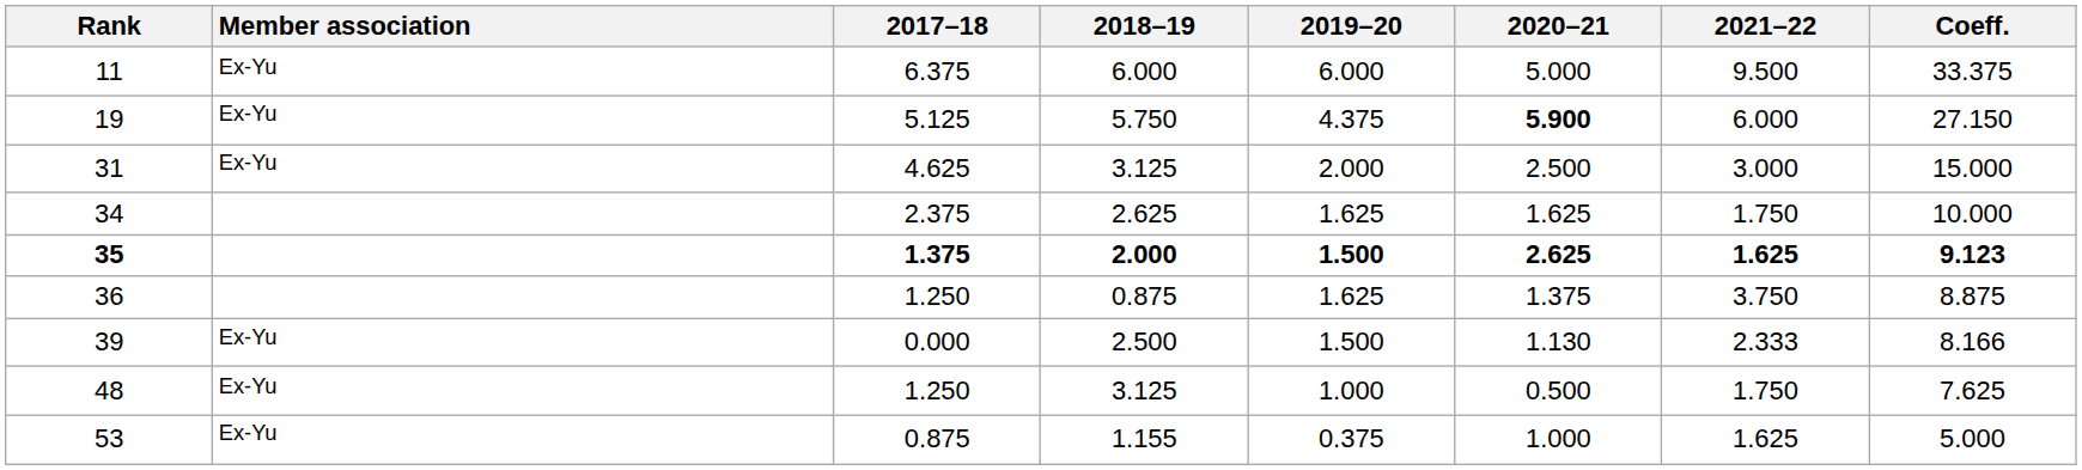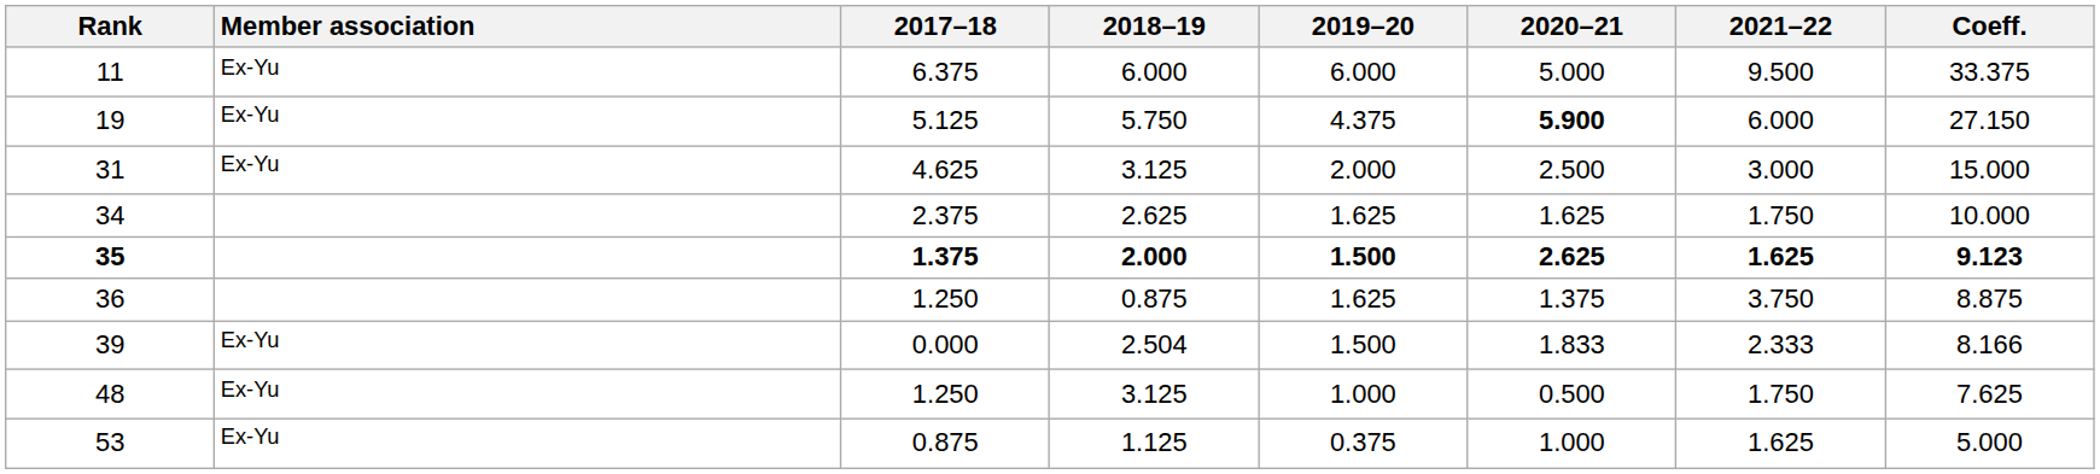 <table class="wikitable sortable" style="width:100%; text-align:center;">
 <tr>
 <th style="width:10%">Rank</th>
 <th style="width:30%; text-align:left;">Member association</th>
 <th style="width:10%">2017–18</th>
 <th style="width:10%">2018–19</th>
 <th style="width:10%">2019–20</th>
 <th style="width:10%">2020–21</th>
 <th style="width:10%">2021–22</th>
 <th style="width:10%">Coeff.</th>
 </tr>
 <tr bgcolor=#FFFFFF>
 <td>11</td>
 <td style="text-align:left"><sup>Ex-Yu</sup></td>
 <td>6.375</td>
 <td>6.000</td>
 <td>6.000</td>
 <td>5.000</td>
 <td>9.500</td>
 <td>33.375</td>
 </tr>
 <tr bgcolor=#FFFFFF>
 <td>19</td>
 <td style="text-align:left"><sup>Ex-Yu</sup></td>
 <td>5.125</td>
 <td>5.750</td>
 <td>4.375</td>
 <td><strong>5.900</strong></td>
 <td>6.000</td>
 <td>27.150</td>
 </tr>
 <tr bgcolor=#FFFFFF>
 <td>31</td>
 <td style="text-align:left"><sup>Ex-Yu</sup></td>
 <td>4.625</td>
 <td>3.125</td>
 <td>2.000</td>
 <td>2.500</td>
 <td>3.000</td>
 <td>15.000</td>
 </tr>
 <tr bgcolor=#FFFFFF>
 <td>34</td>
 <td style="text-align:left"></td>
 <td>2.375</td>
 <td>2.625</td>
 <td>1.625</td>
 <td>1.625</td>
 <td>1.750</td>
 <td>10.000</td>
 </tr>
 <tr bgcolor=#FFFFFF>
 <td style="font-weight:bold">35</td>
 <td style="font-weight:bold; text-align:left"></td>
 <td style="font-weight:bold">1.375</td>
 <td style="font-weight:bold">2.000</td>
 <td style="font-weight:bold">1.500</td>
 <td style="font-weight:bold">2.625</td>
 <td style="font-weight:bold">1.625</td>
 <td style="font-weight:bold">9.123</td>
 </tr>
 <tr bgcolor=#FFFFFF>
 <td>36</td>
 <td style="text-align:left"></td>
 <td>1.250</td>
 <td>0.875</td>
 <td>1.625</td>
 <td>1.375</td>
 <td>3.750</td>
 <td>8.875</td>
 </tr>
 <tr bgcolor=#FFFFFF>
 <td>39</td>
 <td style="text-align:left"><sup>Ex-Yu</sup></td>
 <td>0.000</td>
-<td>2.500</td>
+<td>2.504</td>
 <td>1.500</td>
-<td>1.130</td>
+<td>1.833</td>
 <td>2.333</td>
 <td>8.166</td>
 </tr>
 <tr bgcolor=#FFFFFF>
 <td>48</td>
 <td style="text-align:left"><sup>Ex-Yu</sup></td>
 <td>1.250</td>
 <td>3.125</td>
 <td>1.000</td>
 <td>0.500</td>
 <td>1.750</td>
 <td>7.625</td>
 </tr>
 <tr bgcolor=#FFFFFF>
 <td>53</td>
 <td style="text-align:left"><sup>Ex-Yu</sup></td>
 <td>0.875</td>
-<td>1.155</td>
+<td>1.125</td>
 <td>0.375</td>
 <td>1.000</td>
 <td>1.625</td>
 <td>5.000</td>
 </tr>
 </table>
